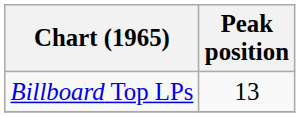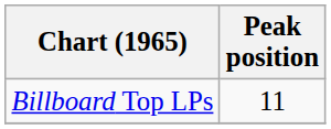 <table class="wikitable">
 <tr>
 <th>Chart (1965)</th>
 <th>Peak<br>position</th>
 </tr>
 <tr>
 <td><a href='#'><em>Billboard</em> Top LPs</a></td>
-<td align="center">13</td>
+<td align="center">11</td>
 </tr>
 <tr>
 </tr>
 </table>
